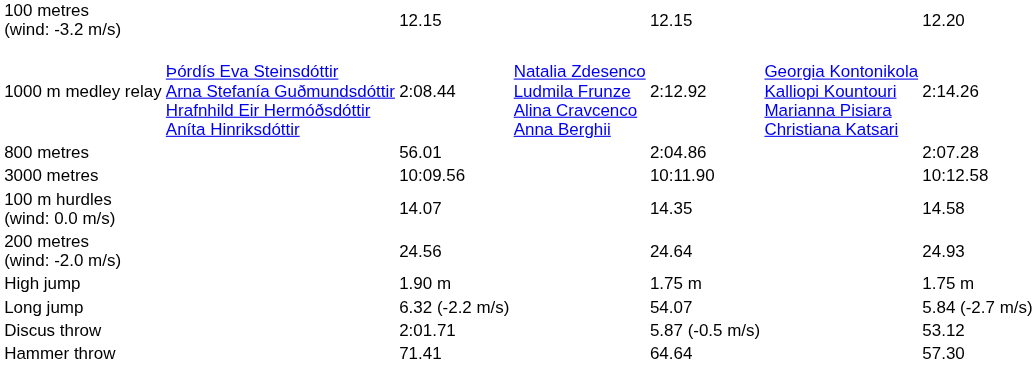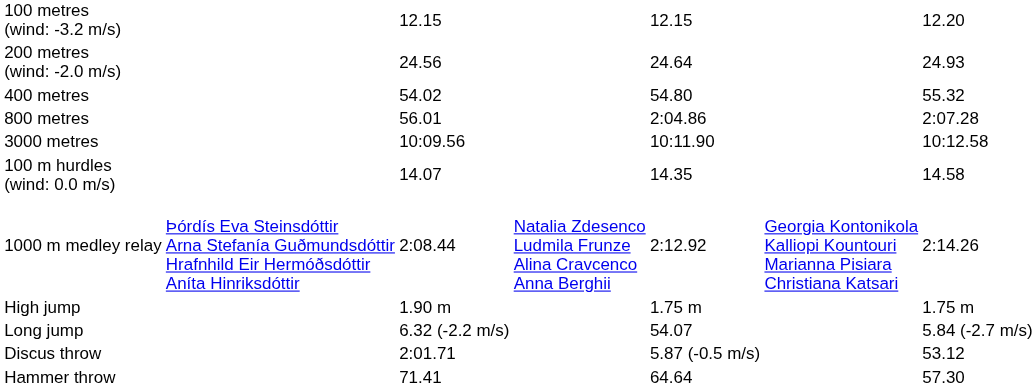 <table>
 <tr>
 <td>100 metres<br>(wind: -3.2 m/s)</td>
 <td></td>
 <td>12.15</td>
 <td></td>
 <td>12.15</td>
 <td></td>
 <td>12.20</td>
 </tr>
 <tr>
-<td>1000 m medley relay</td>
-<td><br><a href='#'>Þórdís Eva Steinsdóttir</a><br><a href='#'>Arna Stefanía Guðmundsdóttir</a><br><a href='#'>Hrafnhild Eir Hermóðsdóttir</a><br><a href='#'>Aníta Hinriksdóttir</a></td>
-<td>2:08.44</td>
-<td><br><a href='#'>Natalia Zdesenco</a><br><a href='#'>Ludmila Frunze</a><br><a href='#'>Alina Cravcenco</a><br><a href='#'>Anna Berghii</a></td>
-<td>2:12.92</td>
-<td><br><a href='#'>Georgia Kontonikola</a><br><a href='#'>Kalliopi Kountouri</a><br><a href='#'>Marianna Pisiara</a><br><a href='#'>Christiana Katsari</a></td>
-<td>2:14.26</td>
+<td>200 metres<br>(wind: -2.0 m/s)</td>
+<td></td>
+<td>24.56</td>
+<td></td>
+<td>24.64</td>
+<td></td>
+<td>24.93</td>
+</tr>
+<tr>
+<td>400 metres</td>
+<td></td>
+<td>54.02</td>
+<td></td>
+<td>54.80</td>
+<td></td>
+<td>55.32</td>
 </tr>
 <tr>
 <td>800 metres</td>
 <td></td>
 <td>56.01</td>
 <td></td>
 <td>2:04.86</td>
 <td></td>
 <td>2:07.28</td>
 </tr>
 <tr>
 <td>3000 metres</td>
 <td></td>
 <td>10:09.56</td>
 <td></td>
 <td>10:11.90</td>
 <td></td>
 <td>10:12.58</td>
 </tr>
 <tr>
 <td>100 m hurdles<br>(wind: 0.0 m/s)</td>
 <td></td>
 <td>14.07</td>
 <td></td>
 <td>14.35</td>
 <td></td>
 <td>14.58</td>
 </tr>
 <tr>
-<td>200 metres<br>(wind: -2.0 m/s)</td>
-<td></td>
-<td>24.56</td>
-<td></td>
-<td>24.64</td>
-<td></td>
-<td>24.93</td>
+<td>1000 m medley relay</td>
+<td><br><a href='#'>Þórdís Eva Steinsdóttir</a><br><a href='#'>Arna Stefanía Guðmundsdóttir</a><br><a href='#'>Hrafnhild Eir Hermóðsdóttir</a><br><a href='#'>Aníta Hinriksdóttir</a></td>
+<td>2:08.44</td>
+<td><br><a href='#'>Natalia Zdesenco</a><br><a href='#'>Ludmila Frunze</a><br><a href='#'>Alina Cravcenco</a><br><a href='#'>Anna Berghii</a></td>
+<td>2:12.92</td>
+<td><br><a href='#'>Georgia Kontonikola</a><br><a href='#'>Kalliopi Kountouri</a><br><a href='#'>Marianna Pisiara</a><br><a href='#'>Christiana Katsari</a></td>
+<td>2:14.26</td>
 </tr>
 <tr>
 <td>High jump</td>
 <td></td>
 <td>1.90 m</td>
 <td></td>
 <td>1.75 m</td>
 <td></td>
 <td>1.75 m</td>
 </tr>
 <tr>
 <td>Long jump</td>
 <td></td>
 <td>6.32 (-2.2 m/s)</td>
 <td></td>
 <td>54.07</td>
 <td></td>
 <td>5.84 (-2.7 m/s)</td>
 </tr>
 <tr>
 <td>Discus throw</td>
 <td></td>
 <td>2:01.71</td>
 <td></td>
 <td>5.87 (-0.5 m/s)</td>
 <td></td>
 <td>53.12</td>
 </tr>
 <tr>
 <td>Hammer throw</td>
 <td></td>
 <td>71.41</td>
 <td></td>
 <td>64.64</td>
 <td></td>
 <td>57.30</td>
 </tr>
 </table>
